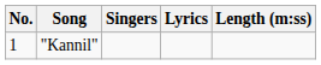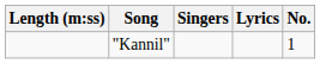 <table class="wikitable" style="font-size:95%;">
 <tr>
-<th>No.</th>
+<th>Length (m:ss)</th>
 <th>Song</th>
 <th>Singers</th>
 <th>Lyrics</th>
-<th>Length (m:ss)</th>
+<th>No.</th>
 </tr>
 <tr>
-<td>1</td>
+<td></td>
 <td>"Kannil"</td>
 <td></td>
 <td></td>
-<td></td>
+<td>1</td>
 </tr>
 </table>
